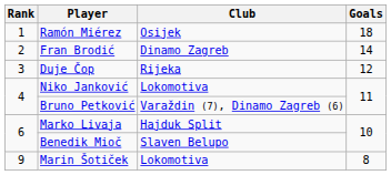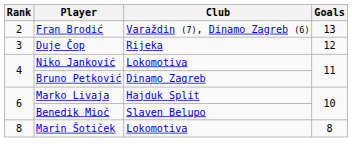 <table class="wikitable" style="text-align:center;">
 <tr>
 <th>Rank</th>
 <th>Player</th>
 <th>Club</th>
 <th>Goals</th>
 </tr>
 <tr>
-<td>1</td>
-<td align="left"> <a href='#'>Ramón Miérez</a></td>
-<td align="left"><a href='#'>Osijek</a></td>
-<td>18</td>
-</tr>
-<tr>
 <td>2</td>
 <td align="left"> <a href='#'>Fran Brodić</a></td>
-<td align="left"><a href='#'>Dinamo Zagreb</a></td>
-<td>14</td>
+<td align="left"><a href='#'>Varaždin</a> <small>(7)</small>, <a href='#'>Dinamo Zagreb</a> <small>(6)</small></td>
+<td>13</td>
 </tr>
 <tr>
 <td>3</td>
 <td align="left"> <a href='#'>Duje Čop</a></td>
 <td align="left"><a href='#'>Rijeka</a></td>
 <td>12</td>
 </tr>
 <tr>
 <td rowspan="2">4</td>
 <td align="left"> <a href='#'>Niko Janković</a></td>
 <td align="left"><a href='#'>Lokomotiva</a></td>
 <td rowspan="2">11</td>
 </tr>
 <tr>
 <td align="left"> <a href='#'>Bruno Petković</a></td>
-<td align="left"><a href='#'>Varaždin</a> <small>(7)</small>, <a href='#'>Dinamo Zagreb</a> <small>(6)</small></td>
+<td align="left"><a href='#'>Dinamo Zagreb</a></td>
 </tr>
 <tr>
 <td rowspan="2">6</td>
 <td align="left"> <a href='#'>Marko Livaja</a></td>
 <td align="left"><a href='#'>Hajduk Split</a></td>
 <td rowspan="2">10</td>
 </tr>
 <tr>
 <td align="left"> <a href='#'>Benedik Mioč</a></td>
 <td align="left"><a href='#'>Slaven Belupo</a></td>
 </tr>
 <tr>
-<td>9</td>
+<td>8</td>
 <td align="left"> <a href='#'>Marin Šotiček</a></td>
 <td align="left"><a href='#'>Lokomotiva</a></td>
 <td>8</td>
 </tr>
 </table>
